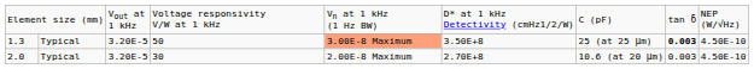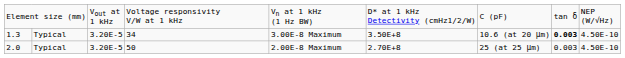 <table class="wikitable">
 <tr>
 <td colspan="2">Element size (mm)</td>
 <td>V<sub>out</sub> at<br>1 kHz</td>
 <td>Voltage responsivity<br>V/W at 1 kHz                  </td>
 <td>V<sub>n</sub> at 1 kHz         <br>(1 Hz BW)</td>
 <td>D* at 1 kHz<br><a href='#'>Detectivity</a> (cmHz1/2/W)</td>
 <td>C (pF)</td>
 <td>tan δ</td>
 <td>NEP<br>(W/√Hz)</td>
 </tr>
 <tr>
 <td>1.3</td>
 <td>Typical</td>
 <td>3.20E-5</td>
-<td>50</td>
-<td style="background: lightsalmon;">3.00E-8  Maximum</td>
+<td>34</td>
+<td>3.00E-8  Maximum</td>
 <td>3.50E+8</td>
-<td>25    (at 25 μm)</td>
+<td>10.6    (at 20 μm)</td>
 <td><strong>0.003</strong></td>
 <td>4.50E-10</td>
 </tr>
 <tr>
 <td>2.0</td>
 <td>Typical</td>
 <td>3.20E-5</td>
-<td>30</td>
+<td>50</td>
 <td>2.00E-8  Maximum</td>
 <td>2.70E+8</td>
-<td>10.6    (at 20 μm)</td>
+<td>25    (at 25 μm)</td>
 <td>0.003</td>
 <td>4.50E-10</td>
 </tr>
 </table>
